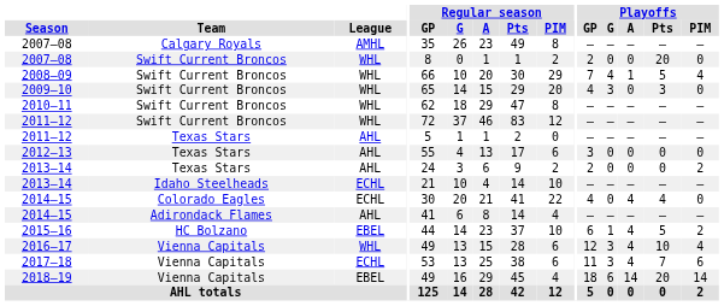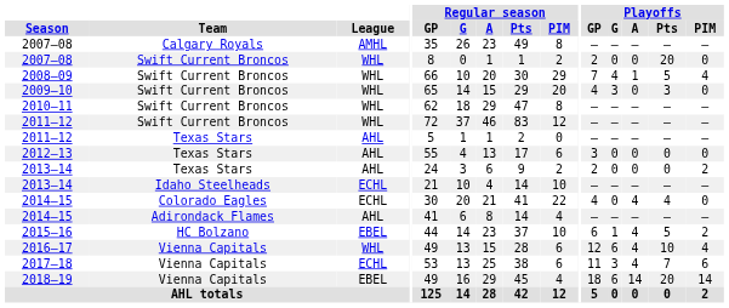 <table border="0" cellpadding="1" cellspacing="0" style="text-align:center; width:60em">
 <tr bgcolor="#e0e0e0">
 <th colspan="3" bgcolor="#ffffff"></th>
 <th rowspan="99" bgcolor="#ffffff"></th>
 <th colspan="5"><a href='#'>Regular season</a></th>
 <th rowspan="99" bgcolor="#ffffff"></th>
 <th colspan="5"><a href='#'>Playoffs</a></th>
 </tr>
 <tr bgcolor="#e0e0e0">
 <th><a href='#'>Season</a></th>
 <th>Team</th>
 <th>League</th>
 <th>GP</th>
 <th><a href='#'>G</a></th>
 <th><a href='#'>A</a></th>
 <th><a href='#'>Pts</a></th>
 <th><a href='#'>PIM</a></th>
 <th>GP</th>
 <th>G</th>
 <th>A</th>
 <th>Pts</th>
 <th>PIM</th>
 </tr>
 <tr>
 <td>2007–08</td>
 <td><a href='#'>Calgary Royals</a></td>
 <td><a href='#'>AMHL</a></td>
 <td>35</td>
 <td>26</td>
 <td>23</td>
 <td>49</td>
 <td>8</td>
 <td>—</td>
 <td>—</td>
 <td>—</td>
 <td>—</td>
 <td>—</td>
 </tr>
 <tr bgcolor="#f0f0f0">
 <td><a href='#'>2007–08</a></td>
 <td><a href='#'>Swift Current Broncos</a></td>
 <td><a href='#'>WHL</a></td>
 <td>8</td>
 <td>0</td>
 <td>1</td>
 <td>1</td>
 <td>2</td>
 <td>2</td>
 <td>0</td>
 <td>0</td>
 <td>20</td>
 <td>0</td>
 </tr>
 <tr>
 <td><a href='#'>2008–09</a></td>
 <td>Swift Current Broncos</td>
 <td>WHL</td>
 <td>66</td>
 <td>10</td>
 <td>20</td>
 <td>30</td>
 <td>29</td>
 <td>7</td>
 <td>4</td>
 <td>1</td>
 <td>5</td>
 <td>4</td>
 </tr>
 <tr bgcolor="#f0f0f0">
 <td><a href='#'>2009–10</a></td>
 <td>Swift Current Broncos</td>
 <td>WHL</td>
 <td>65</td>
 <td>14</td>
 <td>15</td>
 <td>29</td>
 <td>20</td>
 <td>4</td>
 <td>3</td>
 <td>0</td>
 <td>3</td>
 <td>0</td>
 </tr>
 <tr>
 <td><a href='#'>2010–11</a></td>
 <td>Swift Current Broncos</td>
 <td>WHL</td>
 <td>62</td>
 <td>18</td>
 <td>29</td>
 <td>47</td>
 <td>8</td>
 <td>—</td>
 <td>—</td>
 <td>—</td>
 <td>—</td>
 <td>—</td>
 </tr>
 <tr bgcolor="#f0f0f0">
 <td><a href='#'>2011–12</a></td>
 <td>Swift Current Broncos</td>
 <td>WHL</td>
 <td>72</td>
 <td>37</td>
 <td>46</td>
 <td>83</td>
 <td>12</td>
 <td>—</td>
 <td>—</td>
 <td>—</td>
 <td>—</td>
 <td>—</td>
 </tr>
 <tr>
 <td><a href='#'>2011–12</a></td>
 <td><a href='#'>Texas Stars</a></td>
 <td><a href='#'>AHL</a></td>
 <td>5</td>
 <td>1</td>
 <td>1</td>
 <td>2</td>
 <td>0</td>
 <td>—</td>
 <td>—</td>
 <td>—</td>
 <td>—</td>
 <td>—</td>
 </tr>
 <tr bgcolor="#f0f0f0">
 <td><a href='#'>2012–13</a></td>
 <td>Texas Stars</td>
 <td>AHL</td>
 <td>55</td>
 <td>4</td>
 <td>13</td>
 <td>17</td>
 <td>6</td>
 <td>3</td>
 <td>0</td>
 <td>0</td>
 <td>0</td>
 <td>0</td>
 </tr>
 <tr>
 <td><a href='#'>2013–14</a></td>
 <td>Texas Stars</td>
 <td>AHL</td>
 <td>24</td>
 <td>3</td>
 <td>6</td>
 <td>9</td>
 <td>2</td>
 <td>2</td>
 <td>0</td>
 <td>0</td>
 <td>0</td>
 <td>2</td>
 </tr>
 <tr bgcolor="#f0f0f0">
 <td><a href='#'>2013–14</a></td>
 <td><a href='#'>Idaho Steelheads</a></td>
 <td><a href='#'>ECHL</a></td>
 <td>21</td>
 <td>10</td>
 <td>4</td>
 <td>14</td>
 <td>10</td>
 <td>—</td>
 <td>—</td>
 <td>—</td>
 <td>—</td>
 <td>—</td>
 </tr>
 <tr>
 <td><a href='#'>2014–15</a></td>
 <td><a href='#'>Colorado Eagles</a></td>
 <td>ECHL</td>
 <td>30</td>
 <td>20</td>
 <td>21</td>
 <td>41</td>
 <td>22</td>
 <td>4</td>
 <td>0</td>
 <td>4</td>
 <td>4</td>
 <td>0</td>
 </tr>
 <tr bgcolor="#f0f0f0">
 <td><a href='#'>2014–15</a></td>
 <td><a href='#'>Adirondack Flames</a></td>
 <td>AHL</td>
 <td>41</td>
 <td>6</td>
 <td>8</td>
 <td>14</td>
 <td>4</td>
 <td>—</td>
 <td>—</td>
 <td>—</td>
 <td>—</td>
 <td>—</td>
 </tr>
 <tr>
 <td><a href='#'>2015–16</a></td>
 <td><a href='#'>HC Bolzano</a></td>
 <td><a href='#'>EBEL</a></td>
 <td>44</td>
 <td>14</td>
 <td>23</td>
 <td>37</td>
 <td>10</td>
 <td>6</td>
 <td>1</td>
 <td>4</td>
 <td>5</td>
 <td>2</td>
 </tr>
 <tr bgcolor="#f0f0f0">
 <td><a href='#'>2016–17</a></td>
 <td><a href='#'>Vienna Capitals</a></td>
 <td><a href='#'>WHL</a></td>
 <td>49</td>
 <td>13</td>
 <td>15</td>
 <td>28</td>
 <td>6</td>
 <td>12</td>
-<td>3</td>
+<td>6</td>
 <td>4</td>
 <td>10</td>
 <td>4</td>
 </tr>
 <tr>
 <td><a href='#'>2017–18</a></td>
 <td>Vienna Capitals</td>
 <td><a href='#'>ECHL</a></td>
 <td>53</td>
 <td>13</td>
 <td>25</td>
 <td>38</td>
 <td>6</td>
 <td>11</td>
 <td>3</td>
 <td>4</td>
 <td>7</td>
 <td>6</td>
 </tr>
 <tr bgcolor="#f0f0f0">
 <td><a href='#'>2018–19</a></td>
 <td>Vienna Capitals</td>
 <td>EBEL</td>
 <td>49</td>
 <td>16</td>
 <td>29</td>
 <td>45</td>
 <td>4</td>
 <td>18</td>
 <td>6</td>
 <td>14</td>
 <td>20</td>
 <td>14</td>
 </tr>
 <tr bgcolor="#e0e0e0">
 <th colspan="3">AHL totals</th>
 <th>125</th>
 <th>14</th>
 <th>28</th>
 <th>42</th>
 <th>12</th>
 <th>5</th>
 <th>0</th>
 <th>0</th>
 <th>0</th>
 <th>2</th>
 </tr>
 </table>
